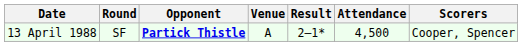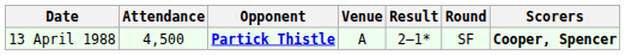 <table class="wikitable sortable" style="font-size:100%; text-align:center">
 <tr>
 <th>Date</th>
-<th>Round</th>
+<th>Attendance</th>
 <th>Opponent</th>
 <th>Venue</th>
 <th>Result</th>
-<th>Attendance</th>
+<th>Round</th>
 <th>Scorers</th>
 </tr>
 <tr bgcolor = "#EEFFEE">
 <td>13 April 1988</td>
-<td>SF</td>
+<td>4,500</td>
 <td><strong><a href='#'>Partick Thistle</a></strong></td>
 <td>A</td>
 <td>2–1*</td>
-<td>4,500</td>
-<td>Cooper, Spencer</td>
+<td>SF</td>
+<td><strong>Cooper, Spencer</strong></td>
 </tr>
 </table>
